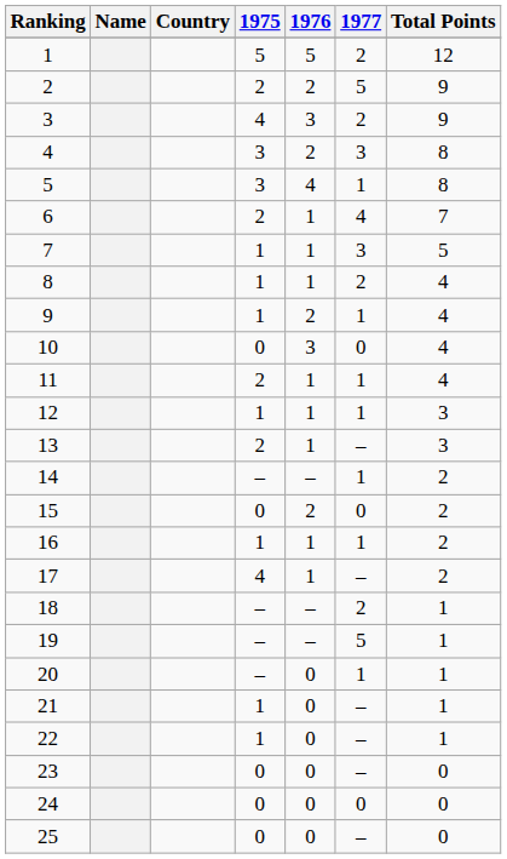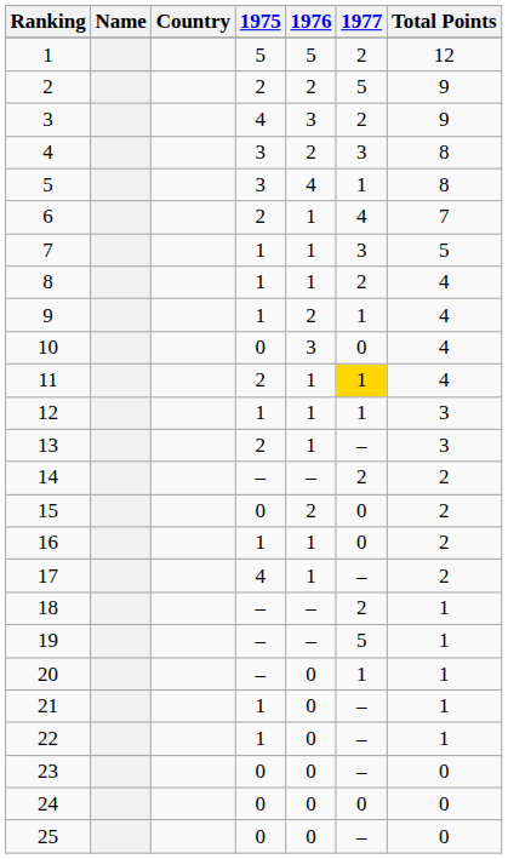 <table class="wikitable sortable" style="text-align:center">
 <tr>
 <th scope=col>Ranking</th>
 <th scope=col>Name</th>
 <th scope=col>Country</th>
 <th scope=col><a href='#'>1975</a></th>
 <th scope=col><a href='#'>1976</a></th>
 <th scope=col><a href='#'>1977</a></th>
 <th scope=col>Total Points</th>
 </tr>
 <tr>
 </tr>
 <tr>
 <td>1</td>
 <th scope=row></th>
 <td></td>
 <td>5</td>
 <td>5</td>
 <td>2</td>
 <td>12</td>
 </tr>
 <tr>
 <td>2</td>
 <th scope=row></th>
 <td></td>
 <td>2</td>
 <td>2</td>
 <td>5</td>
 <td>9</td>
 </tr>
 <tr>
 <td>3</td>
 <th scope=row></th>
 <td></td>
 <td>4</td>
 <td>3</td>
 <td>2</td>
 <td>9</td>
 </tr>
 <tr>
 <td>4</td>
 <th scope=row></th>
 <td></td>
 <td>3</td>
 <td>2</td>
 <td>3</td>
 <td>8</td>
 </tr>
 <tr>
 <td>5</td>
 <th scope=row></th>
 <td></td>
 <td>3</td>
 <td>4</td>
 <td>1</td>
 <td>8</td>
 </tr>
 <tr>
 <td>6</td>
 <th scope=row></th>
 <td></td>
 <td>2</td>
 <td>1</td>
 <td>4</td>
 <td>7</td>
 </tr>
 <tr>
 <td>7</td>
 <th scope=row></th>
 <td></td>
 <td>1</td>
 <td>1</td>
 <td>3</td>
 <td>5</td>
 </tr>
 <tr>
 <td>8</td>
 <th scope=row></th>
 <td></td>
 <td>1</td>
 <td>1</td>
 <td>2</td>
 <td>4</td>
 </tr>
 <tr>
 <td>9</td>
 <th scope=row></th>
 <td></td>
 <td>1</td>
 <td>2</td>
 <td>1</td>
 <td>4</td>
 </tr>
 <tr>
 <td>10</td>
 <th scope=row></th>
 <td></td>
 <td>0</td>
 <td>3</td>
 <td>0</td>
 <td>4</td>
 </tr>
 <tr>
 <td>11</td>
 <th scope=row></th>
 <td></td>
 <td>2</td>
 <td>1</td>
-<td>1</td>
+<td style="background: gold;">1</td>
 <td>4</td>
 </tr>
 <tr>
 <td>12</td>
 <th scope=row></th>
 <td></td>
 <td>1</td>
 <td>1</td>
 <td>1</td>
 <td>3</td>
 </tr>
 <tr>
 <td>13</td>
 <th scope=row></th>
 <td></td>
 <td>2</td>
 <td>1</td>
 <td>–</td>
 <td>3</td>
 </tr>
 <tr>
 <td>14</td>
 <th scope=row></th>
 <td></td>
 <td>–</td>
 <td>–</td>
-<td>1</td>
+<td>2</td>
 <td>2</td>
 </tr>
 <tr>
 <td>15</td>
 <th scope=row></th>
 <td></td>
 <td>0</td>
 <td>2</td>
 <td>0</td>
 <td>2</td>
 </tr>
 <tr>
 <td>16</td>
 <th scope=row></th>
 <td></td>
 <td>1</td>
 <td>1</td>
-<td>1</td>
+<td>0</td>
 <td>2</td>
 </tr>
 <tr>
 <td>17</td>
 <th scope=row></th>
 <td></td>
 <td>4</td>
 <td>1</td>
 <td>–</td>
 <td>2</td>
 </tr>
 <tr>
 <td>18</td>
 <th scope=row></th>
 <td></td>
 <td>–</td>
 <td>–</td>
 <td>2</td>
 <td>1</td>
 </tr>
 <tr>
 <td>19</td>
 <th scope=row></th>
 <td></td>
 <td>–</td>
 <td>–</td>
 <td>5</td>
 <td>1</td>
 </tr>
 <tr>
 <td>20</td>
 <th scope=row></th>
 <td></td>
 <td>–</td>
 <td>0</td>
 <td>1</td>
 <td>1</td>
 </tr>
 <tr>
 <td>21</td>
 <th scope=row></th>
 <td></td>
 <td>1</td>
 <td>0</td>
 <td>–</td>
 <td>1</td>
 </tr>
 <tr>
 <td>22</td>
 <th scope=row></th>
 <td></td>
 <td>1</td>
 <td>0</td>
 <td>–</td>
 <td>1</td>
 </tr>
 <tr>
 <td>23</td>
 <th scope=row></th>
 <td></td>
 <td>0</td>
 <td>0</td>
 <td>–</td>
 <td>0</td>
 </tr>
 <tr>
 <td>24</td>
 <th scope=row></th>
 <td></td>
 <td>0</td>
 <td>0</td>
 <td>0</td>
 <td>0</td>
 </tr>
 <tr>
 <td>25</td>
 <th scope=row></th>
 <td></td>
 <td>0</td>
 <td>0</td>
 <td>–</td>
 <td>0</td>
 </tr>
 </table>
